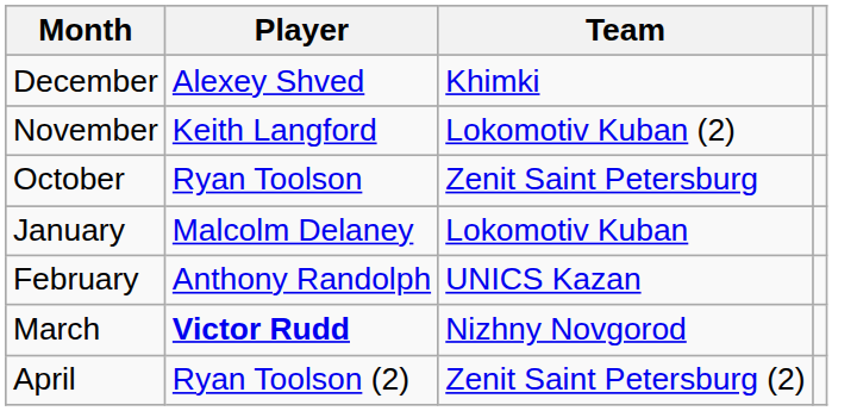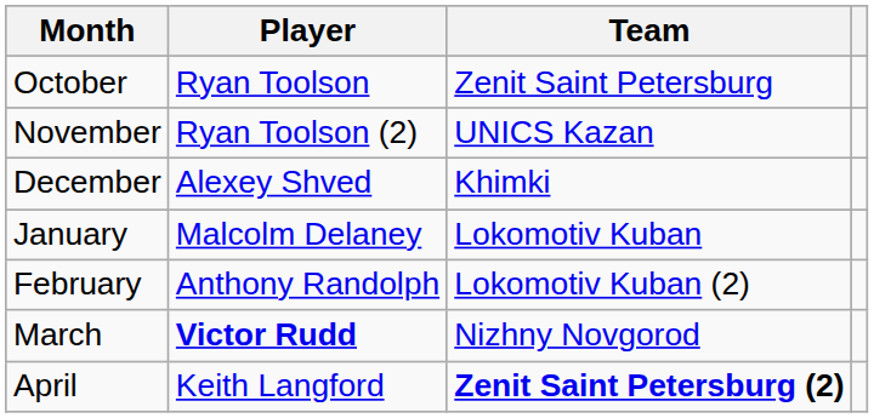 <table class="wikitable">
 <tr>
 <th>Month</th>
 <th>Player</th>
 <th>Team</th>
 <th></th>
 </tr>
 <tr>
-<td>December</td>
-<td> <a href='#'>Alexey Shved</a></td>
-<td> <a href='#'>Khimki</a></td>
+<td>October</td>
+<td> <a href='#'>Ryan Toolson</a></td>
+<td> <a href='#'>Zenit Saint Petersburg</a></td>
 <td></td>
 </tr>
 <tr>
 <td>November</td>
-<td> <a href='#'>Keith Langford</a></td>
-<td> <a href='#'>Lokomotiv Kuban</a> (2)</td>
+<td> <a href='#'>Ryan Toolson</a> (2)</td>
+<td> <a href='#'>UNICS Kazan</a></td>
 <td></td>
 </tr>
 <tr>
-<td>October</td>
-<td> <a href='#'>Ryan Toolson</a></td>
-<td> <a href='#'>Zenit Saint Petersburg</a></td>
+<td>December</td>
+<td> <a href='#'>Alexey Shved</a></td>
+<td> <a href='#'>Khimki</a></td>
 <td></td>
 </tr>
 <tr>
 <td>January</td>
 <td> <a href='#'>Malcolm Delaney</a></td>
 <td> <a href='#'>Lokomotiv Kuban</a></td>
 <td></td>
 </tr>
 <tr>
 <td>February</td>
 <td> <a href='#'>Anthony Randolph</a></td>
-<td> <a href='#'>UNICS Kazan</a></td>
+<td> <a href='#'>Lokomotiv Kuban</a> (2)</td>
 <td></td>
 </tr>
 <tr>
 <td>March</td>
 <td><strong> <a href='#'>Victor Rudd</a></strong></td>
 <td> <a href='#'>Nizhny Novgorod</a></td>
 <td></td>
 </tr>
 <tr>
 <td>April</td>
-<td> <a href='#'>Ryan Toolson</a> (2)</td>
-<td> <a href='#'>Zenit Saint Petersburg</a> (2)</td>
+<td> <a href='#'>Keith Langford</a></td>
+<td><strong> <a href='#'>Zenit Saint Petersburg</a> (2)</strong></td>
 <td></td>
 </tr>
 </table>
